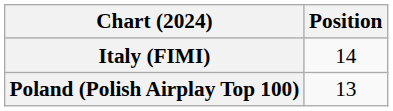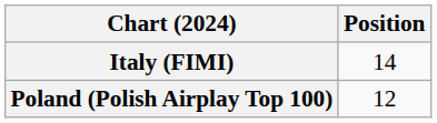 <table class="wikitable sortable plainrowheaders" style="text-align:center">
 <tr>
 <th scope="col">Chart (2024)</th>
 <th scope="col">Position</th>
 </tr>
 <tr>
 <th scope="row">Italy (FIMI)</th>
 <td>14</td>
 </tr>
 <tr>
 <th scope="row">Poland (Polish Airplay Top 100)</th>
-<td>13</td>
+<td>12</td>
 </tr>
 </table>
